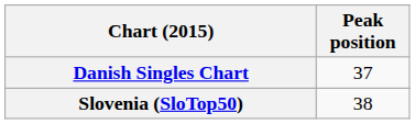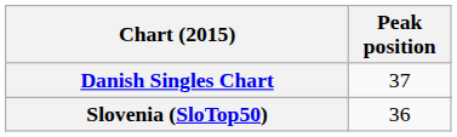 <table class="wikitable plainrowheaders">
 <tr>
 <th width=250>Chart (2015)</th>
 <th width=69>Peak<br>position</th>
 </tr>
 <tr>
 <th scope="row"><a href='#'>Danish Singles Chart</a></th>
 <td align="center">37</td>
 </tr>
 <tr>
 </tr>
 <tr>
 <th scope="row">Slovenia (<a href='#'>SloTop50</a>)</th>
-<td align=center>38</td>
+<td align=center>36</td>
 </tr>
 </table>
